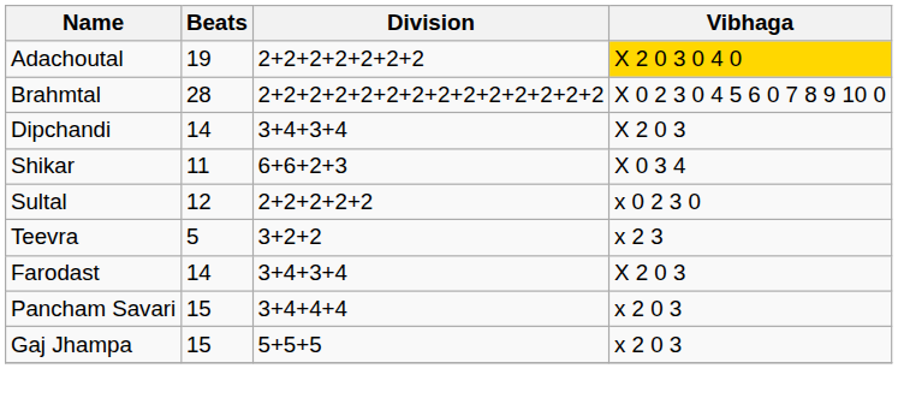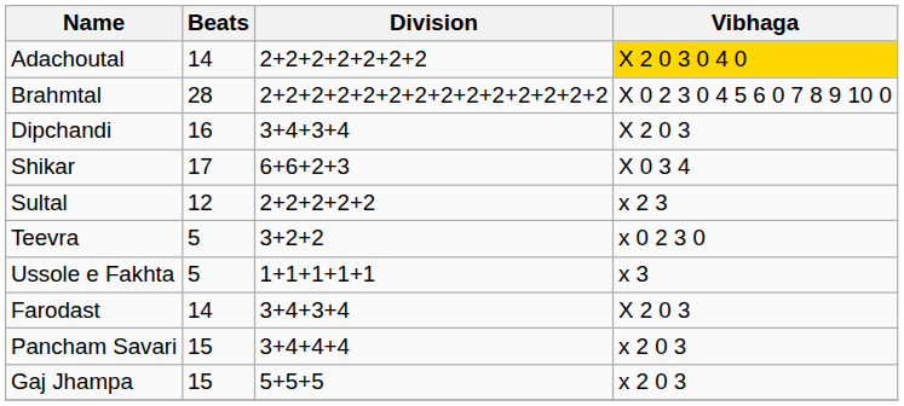 <table class="wikitable">
 <tr>
 <th>Name</th>
 <th>Beats</th>
 <th>Division</th>
 <th>Vibhaga</th>
 </tr>
 <tr>
 <td>Adachoutal</td>
-<td>19</td>
+<td>14</td>
 <td>2+2+2+2+2+2+2</td>
 <td style="background: gold;">X 2 0 3 0 4 0</td>
 </tr>
 <tr>
 <td>Brahmtal</td>
 <td>28</td>
 <td>2+2+2+2+2+2+2+2+2+2+2+2+2+2</td>
 <td>X 0 2 3 0 4 5 6 0 7 8 9 10 0</td>
 </tr>
 <tr>
 <td>Dipchandi</td>
-<td>14</td>
+<td>16</td>
 <td>3+4+3+4</td>
 <td>X 2 0 3</td>
 </tr>
 <tr>
 <td Shikar (tal)>Shikar</td>
-<td>11</td>
+<td>17</td>
 <td>6+6+2+3</td>
 <td>X 0 3 4</td>
 </tr>
 <tr>
 <td>Sultal</td>
 <td>12</td>
 <td>2+2+2+2+2</td>
-<td>x 0 2 3 0</td>
+<td>x 2 3</td>
 </tr>
 <tr>
 <td>Teevra</td>
 <td>5</td>
 <td>3+2+2</td>
-<td>x 2 3</td>
+<td>x 0 2 3 0</td>
+</tr>
+<tr>
+<td>Ussole e Fakhta</td>
+<td>5</td>
+<td>1+1+1+1+1</td>
+<td>x 3</td>
 </tr>
 <tr>
 <td>Farodast</td>
 <td>14</td>
 <td>3+4+3+4</td>
 <td>X 2 0 3</td>
 </tr>
 <tr>
 <td>Pancham Savari</td>
 <td>15</td>
 <td>3+4+4+4</td>
 <td>x 2 0 3</td>
 </tr>
 <tr>
 <td>Gaj Jhampa</td>
 <td>15</td>
 <td>5+5+5</td>
 <td>x 2 0 3</td>
 </tr>
 <tr>
 </tr>
 </table>
